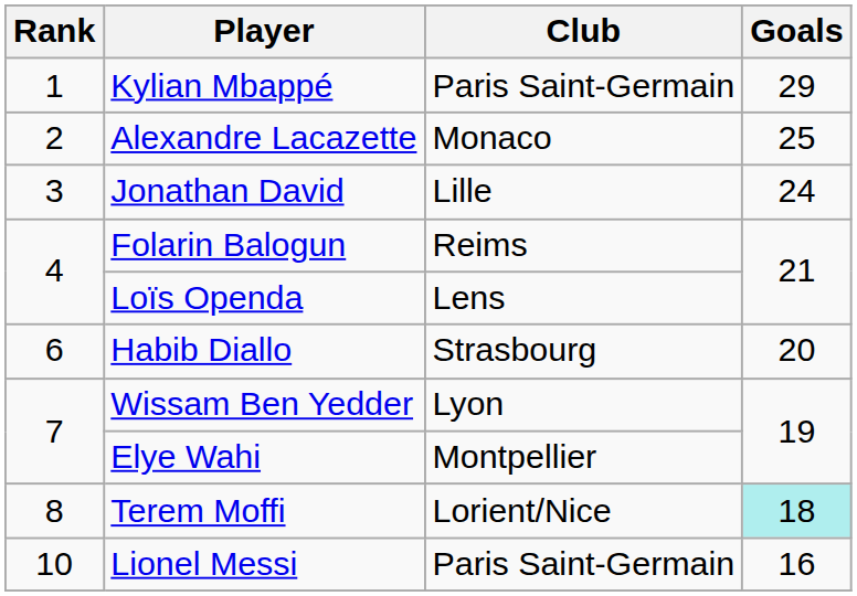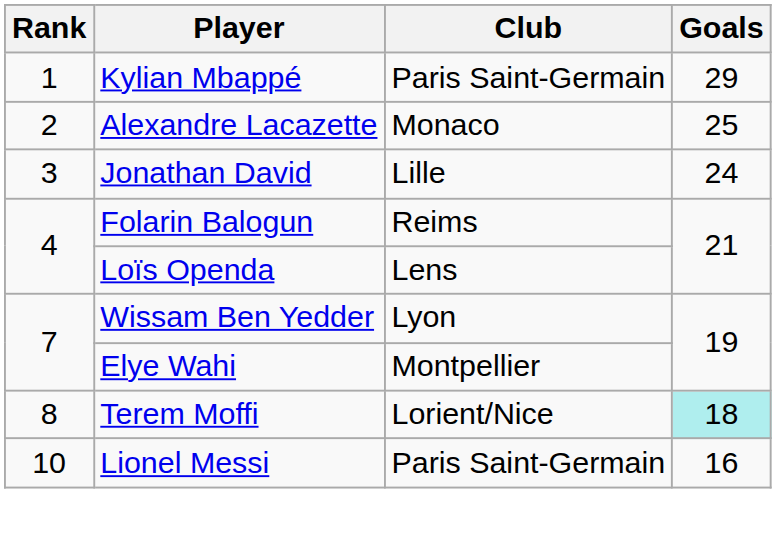 <table class="wikitable" style="text-align:center">
 <tr>
 <th>Rank</th>
 <th>Player</th>
 <th>Club</th>
 <th>Goals</th>
 </tr>
 <tr>
 <td>1</td>
 <td align="left"> <a href='#'>Kylian Mbappé</a></td>
 <td align="left">Paris Saint-Germain</td>
 <td>29</td>
 </tr>
 <tr>
 <td>2</td>
 <td align="left"> <a href='#'>Alexandre Lacazette</a></td>
 <td align="left">Monaco</td>
 <td>25</td>
 </tr>
 <tr>
 <td>3</td>
 <td align="left"> <a href='#'>Jonathan David</a></td>
 <td align="left">Lille</td>
 <td>24</td>
 </tr>
 <tr>
 <td rowspan=2>4</td>
 <td align="left"> <a href='#'>Folarin Balogun</a></td>
 <td align="left">Reims</td>
 <td rowspan=2>21</td>
 </tr>
 <tr>
 <td align="left"> <a href='#'>Loïs Openda</a></td>
 <td align="left">Lens</td>
 </tr>
 <tr>
-<td>6</td>
-<td align="left"> <a href='#'>Habib Diallo</a></td>
-<td align="left">Strasbourg</td>
-<td>20</td>
-</tr>
-<tr>
 <td rowspan=2>7</td>
 <td align="left"> <a href='#'>Wissam Ben Yedder</a></td>
 <td align="left">Lyon</td>
 <td rowspan=2>19</td>
 </tr>
 <tr>
 <td align="left"> <a href='#'>Elye Wahi</a></td>
 <td align="left">Montpellier</td>
 </tr>
 <tr>
 <td>8</td>
 <td align="left"> <a href='#'>Terem Moffi</a></td>
 <td align="left">Lorient/Nice</td>
 <td style="background: paleturquoise;">18</td>
 </tr>
 <tr>
 <td>10</td>
 <td align="left"> <a href='#'>Lionel Messi</a></td>
 <td align="left">Paris Saint-Germain</td>
 <td>16</td>
 </tr>
 </table>
